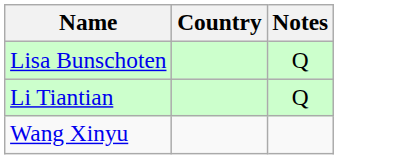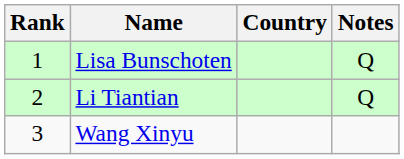 <table class="wikitable" style="text-align:center;">
 <tr>
+<th>Rank</th>
 <th>Name</th>
 <th>Country</th>
 <th>Notes</th>
 </tr>
 <tr bgcolor=ccffcc>
+<td>1</td>
 <td align=left><a href='#'>Lisa Bunschoten</a></td>
 <td align=left></td>
 <td>Q</td>
 </tr>
 <tr bgcolor=ccffcc>
+<td>2</td>
 <td align=left><a href='#'>Li Tiantian</a></td>
 <td align=left></td>
 <td>Q</td>
 </tr>
 <tr>
+<td>3</td>
 <td align=left><a href='#'>Wang Xinyu</a></td>
 <td align=left></td>
 <td></td>
 </tr>
 </table>
